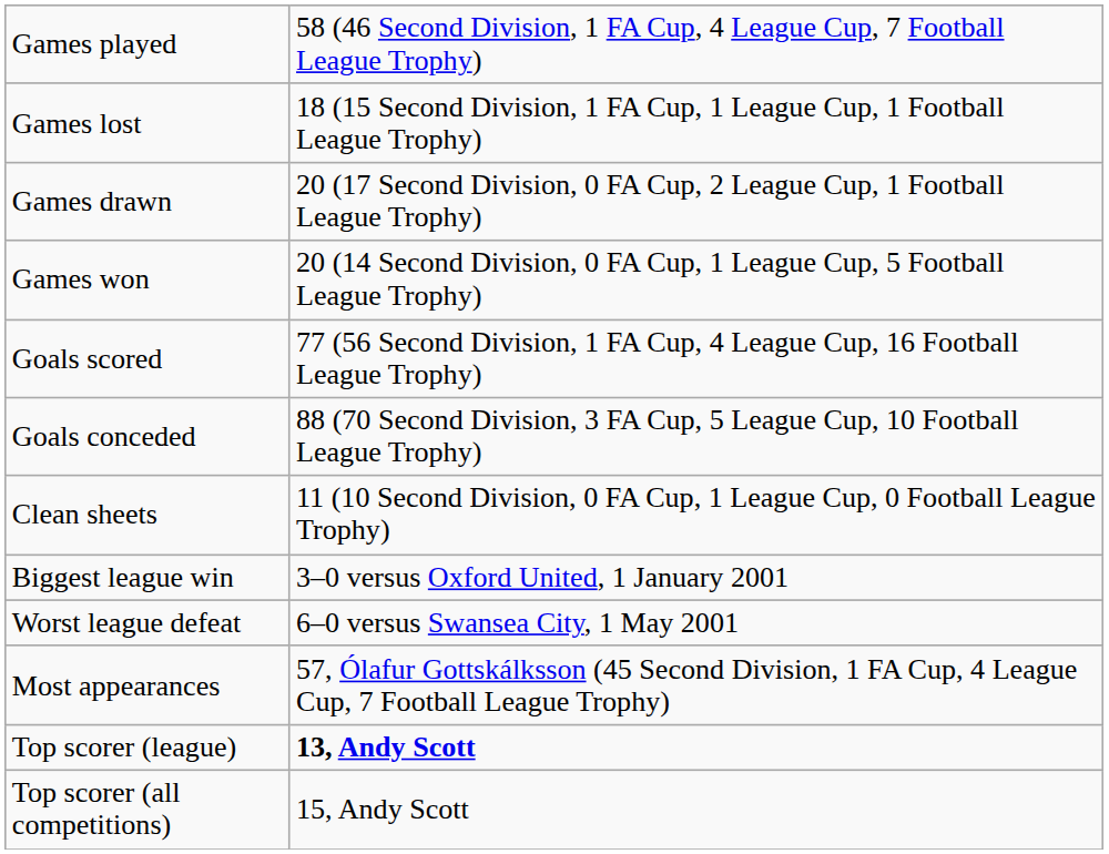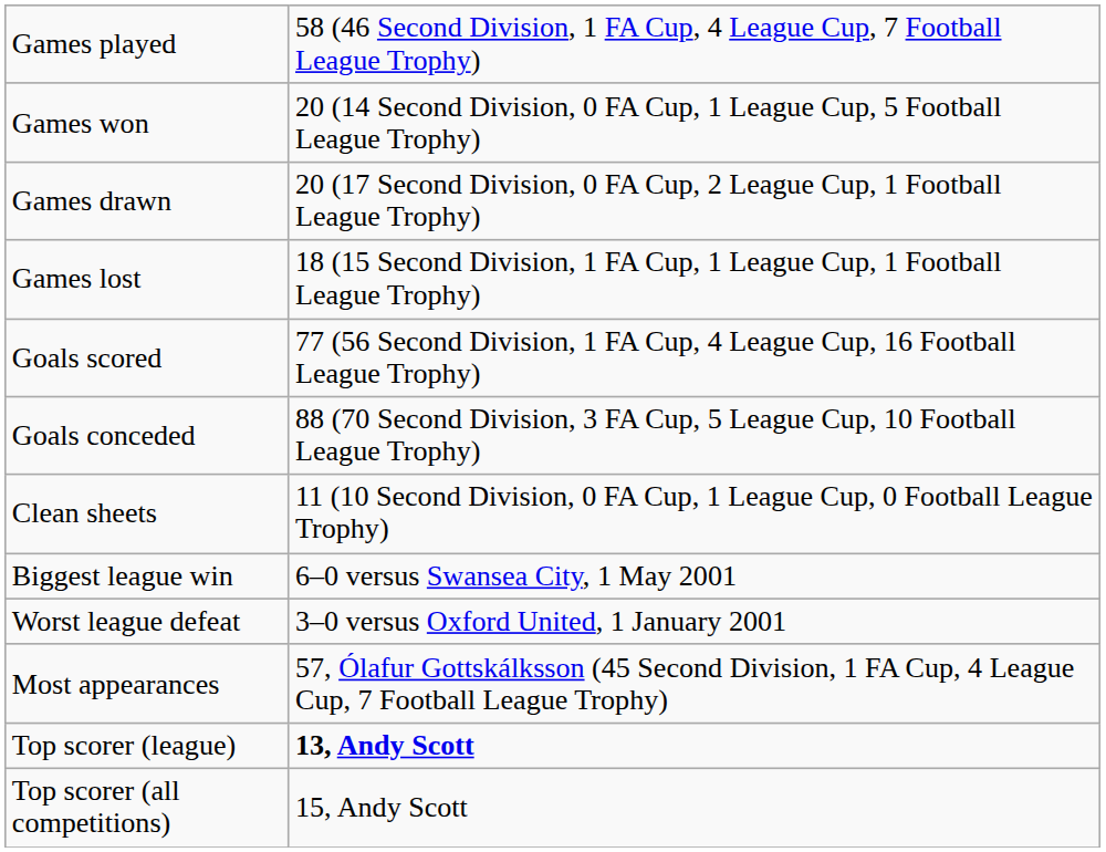 <table class="wikitable">
 <tr>
 <td>Games played</td>
 <td>58 (46 <a href='#'>Second Division</a>, 1 <a href='#'>FA Cup</a>, 4 <a href='#'>League Cup</a>, 7 <a href='#'>Football League Trophy</a>)</td>
 </tr>
 <tr>
-<td>Games lost</td>
-<td>18 (15 Second Division, 1 FA Cup, 1 League Cup, 1 Football League Trophy)</td>
+<td>Games won</td>
+<td>20 (14 Second Division, 0 FA Cup, 1 League Cup, 5 Football League Trophy)</td>
 </tr>
 <tr>
 <td>Games drawn</td>
 <td>20 (17 Second Division, 0 FA Cup, 2 League Cup, 1 Football League Trophy)</td>
 </tr>
 <tr>
-<td>Games won</td>
-<td>20 (14 Second Division, 0 FA Cup, 1 League Cup, 5 Football League Trophy)</td>
+<td>Games lost</td>
+<td>18 (15 Second Division, 1 FA Cup, 1 League Cup, 1 Football League Trophy)</td>
 </tr>
 <tr>
 <td>Goals scored</td>
 <td>77 (56 Second Division, 1 FA Cup, 4 League Cup, 16 Football League Trophy)</td>
 </tr>
 <tr>
 <td>Goals conceded</td>
 <td>88 (70 Second Division, 3 FA Cup, 5 League Cup, 10 Football League Trophy)</td>
 </tr>
 <tr>
 <td>Clean sheets</td>
 <td>11 (10 Second Division, 0 FA Cup, 1 League Cup, 0 Football League Trophy)</td>
 </tr>
 <tr>
 <td>Biggest league win</td>
-<td>3–0 versus <a href='#'>Oxford United</a>, 1 January 2001</td>
+<td>6–0 versus <a href='#'>Swansea City</a>, 1 May 2001</td>
 </tr>
 <tr>
 <td>Worst league defeat</td>
-<td>6–0 versus <a href='#'>Swansea City</a>, 1 May 2001</td>
+<td>3–0 versus <a href='#'>Oxford United</a>, 1 January 2001</td>
 </tr>
 <tr>
 <td>Most appearances</td>
 <td>57, <a href='#'>Ólafur Gottskálksson</a> (45 Second Division, 1 FA Cup, 4 League Cup, 7 Football League Trophy)</td>
 </tr>
 <tr>
 <td>Top scorer (league)</td>
 <td><strong>13, <a href='#'>Andy Scott</a></strong></td>
 </tr>
 <tr>
 <td>Top scorer (all competitions)</td>
 <td>15, Andy Scott</td>
 </tr>
 </table>
